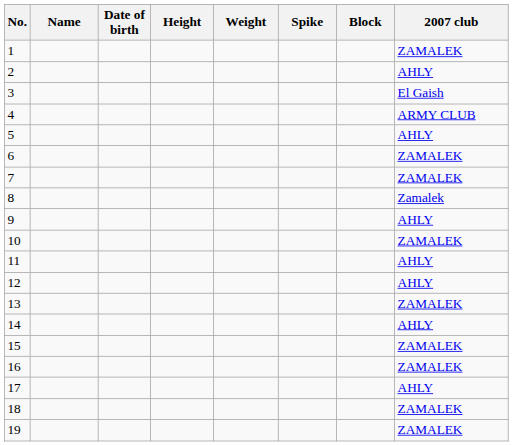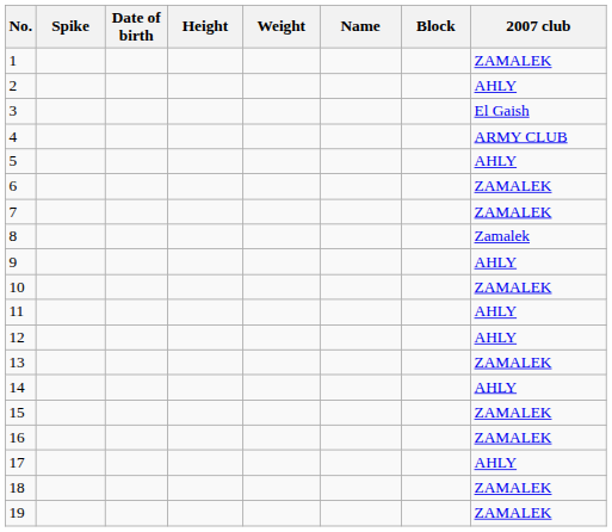 <table class="wikitable sortable" style=font-size:100%; text-align:center;>
 <tr>
 <th>No.</th>
-<th style=width:12em>Name</th>
+<th style=width:9em>Spike</th>
 <th style=width:8em>Date of birth</th>
 <th style=width:9em>Height</th>
 <th style=width:9em>Weight</th>
-<th style=width:9em>Spike</th>
+<th style=width:12em>Name</th>
 <th style=width:9em>Block</th>
 <th style=width:19em>2007 club</th>
 </tr>
 <tr>
 <td>1</td>
-<td align=left></td>
+<td></td>
 <td align=right></td>
 <td></td>
 <td></td>
-<td></td>
+<td align=left></td>
 <td></td>
 <td align=left><a href='#'>ZAMALEK</a></td>
 </tr>
 <tr>
 <td>2</td>
-<td align=left></td>
+<td></td>
 <td align=right></td>
 <td></td>
 <td></td>
-<td></td>
+<td align=left></td>
 <td></td>
 <td align=left><a href='#'>AHLY</a></td>
 </tr>
 <tr>
 <td>3</td>
-<td align=left></td>
+<td></td>
 <td align=right></td>
 <td></td>
 <td></td>
-<td></td>
+<td align=left></td>
 <td></td>
 <td align=left><a href='#'>El Gaish</a></td>
 </tr>
 <tr>
 <td>4</td>
-<td align=left></td>
+<td></td>
 <td align=right></td>
 <td></td>
 <td></td>
-<td></td>
+<td align=left></td>
 <td></td>
 <td align=left><a href='#'>ARMY CLUB</a></td>
 </tr>
 <tr>
 <td>5</td>
-<td align=left></td>
+<td></td>
 <td align=right></td>
 <td></td>
 <td></td>
-<td></td>
+<td align=left></td>
 <td></td>
 <td align=left><a href='#'>AHLY</a></td>
 </tr>
 <tr>
 <td>6</td>
-<td align=left></td>
+<td></td>
 <td align=right></td>
 <td></td>
 <td></td>
-<td></td>
+<td align=left></td>
 <td></td>
 <td align=left><a href='#'>ZAMALEK</a></td>
 </tr>
 <tr>
 <td>7</td>
-<td align=left></td>
+<td></td>
 <td align=right></td>
 <td></td>
 <td></td>
-<td></td>
+<td align=left></td>
 <td></td>
 <td align=left><a href='#'>ZAMALEK</a></td>
 </tr>
 <tr>
 <td>8</td>
-<td align=left></td>
+<td></td>
 <td align=right></td>
 <td></td>
 <td></td>
-<td></td>
+<td align=left></td>
 <td></td>
 <td align=left><a href='#'>Zamalek</a></td>
 </tr>
 <tr>
 <td>9</td>
-<td align=left></td>
+<td></td>
 <td align=right></td>
 <td></td>
 <td></td>
-<td></td>
+<td align=left></td>
 <td></td>
 <td align=left><a href='#'>AHLY</a></td>
 </tr>
 <tr>
 <td>10</td>
-<td align=left></td>
+<td></td>
 <td align=right></td>
 <td></td>
 <td></td>
-<td></td>
+<td align=left></td>
 <td></td>
 <td align=left><a href='#'>ZAMALEK</a></td>
 </tr>
 <tr>
 <td>11</td>
-<td align=left></td>
+<td></td>
 <td align=right></td>
 <td></td>
 <td></td>
-<td></td>
+<td align=left></td>
 <td></td>
 <td align=left><a href='#'>AHLY</a></td>
 </tr>
 <tr>
 <td>12</td>
-<td align=left></td>
+<td></td>
 <td align=right></td>
 <td></td>
 <td></td>
-<td></td>
+<td align=left></td>
 <td></td>
 <td align=left><a href='#'>AHLY</a></td>
 </tr>
 <tr>
 <td>13</td>
-<td align=left></td>
+<td></td>
 <td align=right></td>
 <td></td>
 <td></td>
-<td></td>
+<td align=left></td>
 <td></td>
 <td align=left><a href='#'>ZAMALEK</a></td>
 </tr>
 <tr>
 <td>14</td>
-<td align=left></td>
+<td></td>
 <td align=right></td>
 <td></td>
 <td></td>
-<td></td>
+<td align=left></td>
 <td></td>
 <td align=left><a href='#'>AHLY</a></td>
 </tr>
 <tr>
 <td>15</td>
-<td align=left></td>
+<td></td>
 <td align=right></td>
 <td></td>
 <td></td>
-<td></td>
+<td align=left></td>
 <td></td>
 <td align=left><a href='#'>ZAMALEK</a></td>
 </tr>
 <tr>
 <td>16</td>
-<td align=left></td>
+<td></td>
 <td align=right></td>
 <td></td>
 <td></td>
-<td></td>
+<td align=left></td>
 <td></td>
 <td align=left><a href='#'>ZAMALEK</a></td>
 </tr>
 <tr>
 <td>17</td>
-<td align=left></td>
+<td></td>
 <td align=right></td>
 <td></td>
 <td></td>
-<td></td>
+<td align=left></td>
 <td></td>
 <td align=left><a href='#'>AHLY</a></td>
 </tr>
 <tr>
 <td>18</td>
-<td align=left></td>
+<td></td>
 <td align=right></td>
 <td></td>
 <td></td>
-<td></td>
+<td align=left></td>
 <td></td>
 <td align=left><a href='#'>ZAMALEK</a></td>
 </tr>
 <tr>
 <td>19</td>
-<td align=left></td>
+<td></td>
 <td align=right></td>
 <td></td>
 <td></td>
-<td></td>
+<td align=left></td>
 <td></td>
 <td align=left><a href='#'>ZAMALEK</a></td>
 </tr>
 </table>
